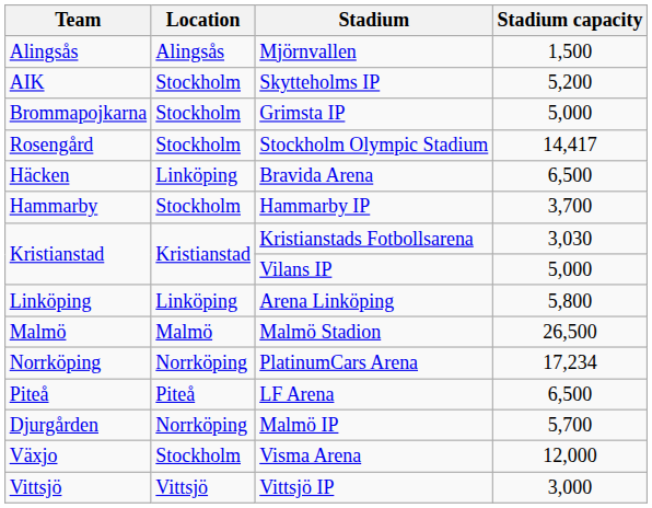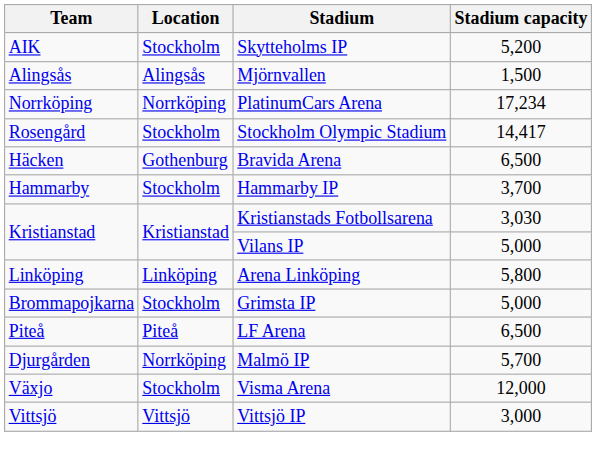 <table class="wikitable sortable" style="text-align: left;">
 <tr>
 <th>Team</th>
 <th>Location</th>
 <th>Stadium</th>
 <th>Stadium capacity</th>
 </tr>
 <tr>
+<td><a href='#'>AIK</a></td>
+<td><a href='#'>Stockholm</a></td>
+<td><a href='#'>Skytteholms IP</a></td>
+<td align="center">5,200</td>
+</tr>
+<tr>
 <td><a href='#'>Alingsås</a></td>
 <td><a href='#'>Alingsås</a></td>
 <td><a href='#'>Mjörnvallen</a></td>
 <td align="center">1,500</td>
 </tr>
 <tr>
-<td><a href='#'>AIK</a></td>
-<td><a href='#'>Stockholm</a></td>
-<td><a href='#'>Skytteholms IP</a></td>
-<td align="center">5,200</td>
-</tr>
-<tr>
-<td><a href='#'>Brommapojkarna</a></td>
-<td><a href='#'>Stockholm</a></td>
-<td><a href='#'>Grimsta IP</a></td>
-<td align="center">5,000</td>
+<td><a href='#'>Norrköping</a></td>
+<td><a href='#'>Norrköping</a></td>
+<td><a href='#'>PlatinumCars Arena</a></td>
+<td align="center">17,234</td>
 </tr>
 <tr>
 <td><a href='#'>Rosengård</a></td>
 <td><a href='#'>Stockholm</a></td>
 <td><a href='#'>Stockholm Olympic Stadium</a></td>
 <td align="center">14,417</td>
 </tr>
 <tr>
 <td><a href='#'>Häcken</a></td>
-<td><a href='#'>Linköping</a></td>
+<td><a href='#'>Gothenburg</a></td>
 <td><a href='#'>Bravida Arena</a></td>
 <td align="center">6,500</td>
 </tr>
 <tr>
 <td><a href='#'>Hammarby</a></td>
 <td><a href='#'>Stockholm</a></td>
 <td><a href='#'>Hammarby IP</a></td>
 <td align="center">3,700</td>
 </tr>
 <tr>
 <td rowspan=2><a href='#'>Kristianstad</a></td>
 <td rowspan=2><a href='#'>Kristianstad</a></td>
 <td><a href='#'>Kristianstads Fotbollsarena</a></td>
 <td align="center">3,030</td>
 </tr>
 <tr>
 <td><a href='#'>Vilans IP</a></td>
 <td align="center">5,000</td>
 </tr>
 <tr>
 <td><a href='#'>Linköping</a></td>
 <td><a href='#'>Linköping</a></td>
 <td><a href='#'>Arena Linköping</a></td>
 <td align="center">5,800</td>
 </tr>
 <tr>
-<td><a href='#'>Malmö</a></td>
-<td><a href='#'>Malmö</a></td>
-<td><a href='#'>Malmö Stadion</a></td>
-<td align="center">26,500</td>
-</tr>
-<tr>
-<td><a href='#'>Norrköping</a></td>
-<td><a href='#'>Norrköping</a></td>
-<td><a href='#'>PlatinumCars Arena</a></td>
-<td align="center">17,234</td>
+<td><a href='#'>Brommapojkarna</a></td>
+<td><a href='#'>Stockholm</a></td>
+<td><a href='#'>Grimsta IP</a></td>
+<td align="center">5,000</td>
 </tr>
 <tr>
 <td><a href='#'>Piteå</a></td>
 <td><a href='#'>Piteå</a></td>
 <td><a href='#'>LF Arena</a></td>
 <td align="center">6,500</td>
 </tr>
 <tr>
 <td><a href='#'>Djurgården</a></td>
 <td><a href='#'>Norrköping</a></td>
 <td><a href='#'>Malmö IP</a></td>
 <td align="center">5,700</td>
 </tr>
 <tr>
 <td><a href='#'>Växjo</a></td>
 <td><a href='#'>Stockholm</a></td>
 <td><a href='#'>Visma Arena</a></td>
 <td align="center">12,000</td>
 </tr>
 <tr>
 <td><a href='#'>Vittsjö</a></td>
 <td><a href='#'>Vittsjö</a></td>
 <td><a href='#'>Vittsjö IP</a></td>
 <td align="center">3,000</td>
 </tr>
 </table>
